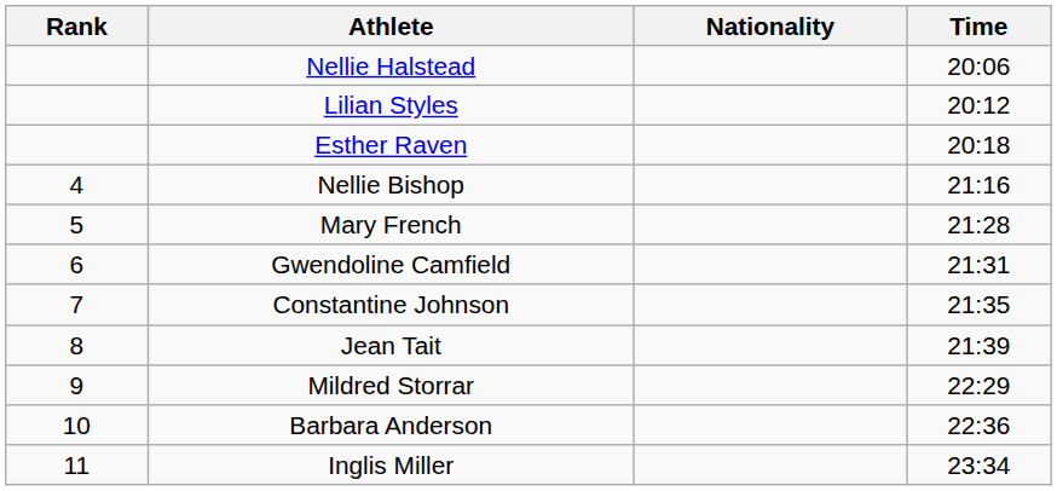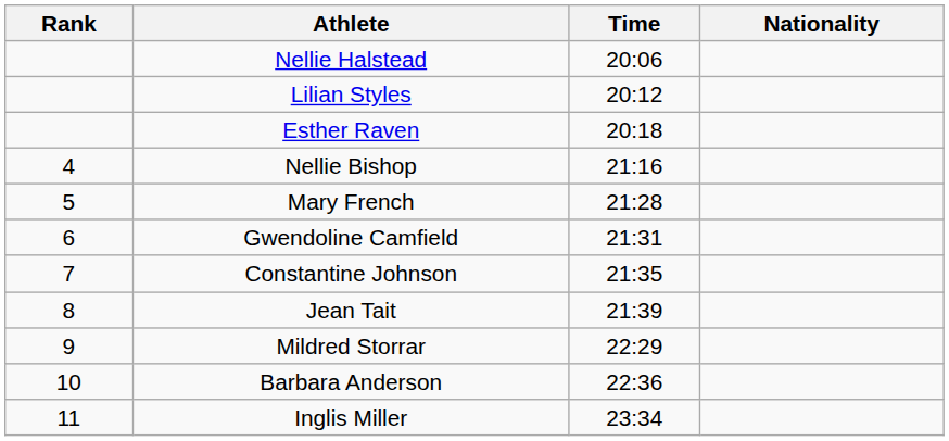 <table class="wikitable sortable" style=" text-align:center; font-size:95%;" width="50%">
 <tr>
 <th>Rank</th>
 <th>Athlete</th>
+<th>Time</th>
 <th>Nationality</th>
-<th>Time</th>
 </tr>
 <tr>
 <td align=center></td>
 <td><a href='#'>Nellie Halstead</a></td>
+<td>20:06</td>
 <td></td>
-<td>20:06</td>
 </tr>
 <tr>
 <td align=center></td>
 <td><a href='#'>Lilian Styles</a></td>
+<td>20:12</td>
 <td></td>
-<td>20:12</td>
 </tr>
 <tr>
 <td align=center></td>
 <td><a href='#'>Esther Raven</a></td>
+<td>20:18</td>
 <td></td>
-<td>20:18</td>
 </tr>
 <tr>
 <td align=center>4</td>
 <td>Nellie Bishop</td>
+<td>21:16</td>
 <td></td>
-<td>21:16</td>
 </tr>
 <tr>
 <td align=center>5</td>
 <td>Mary French</td>
+<td>21:28</td>
 <td></td>
-<td>21:28</td>
 </tr>
 <tr>
 <td align=center>6</td>
 <td>Gwendoline Camfield</td>
+<td>21:31</td>
 <td></td>
-<td>21:31</td>
 </tr>
 <tr>
 <td align=center>7</td>
 <td>Constantine Johnson</td>
+<td>21:35</td>
 <td></td>
-<td>21:35</td>
 </tr>
 <tr>
 <td align=center>8</td>
 <td>Jean Tait</td>
+<td>21:39</td>
 <td></td>
-<td>21:39</td>
 </tr>
 <tr>
 <td align=center>9</td>
 <td>Mildred Storrar</td>
+<td>22:29</td>
 <td></td>
-<td>22:29</td>
 </tr>
 <tr>
 <td align=center>10</td>
 <td>Barbara Anderson</td>
+<td>22:36</td>
 <td></td>
-<td>22:36</td>
 </tr>
 <tr>
 <td align=center>11</td>
 <td>Inglis Miller</td>
+<td>23:34</td>
 <td></td>
-<td>23:34</td>
 </tr>
 </table>
